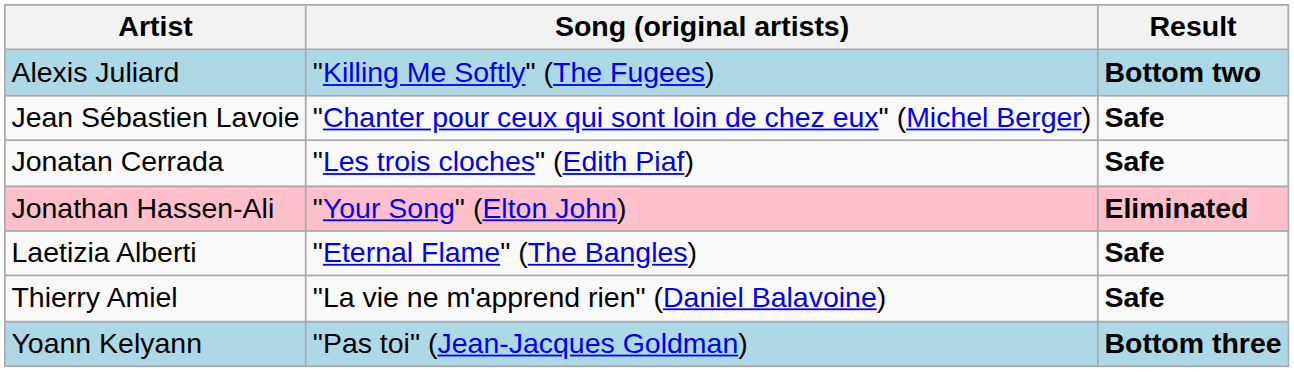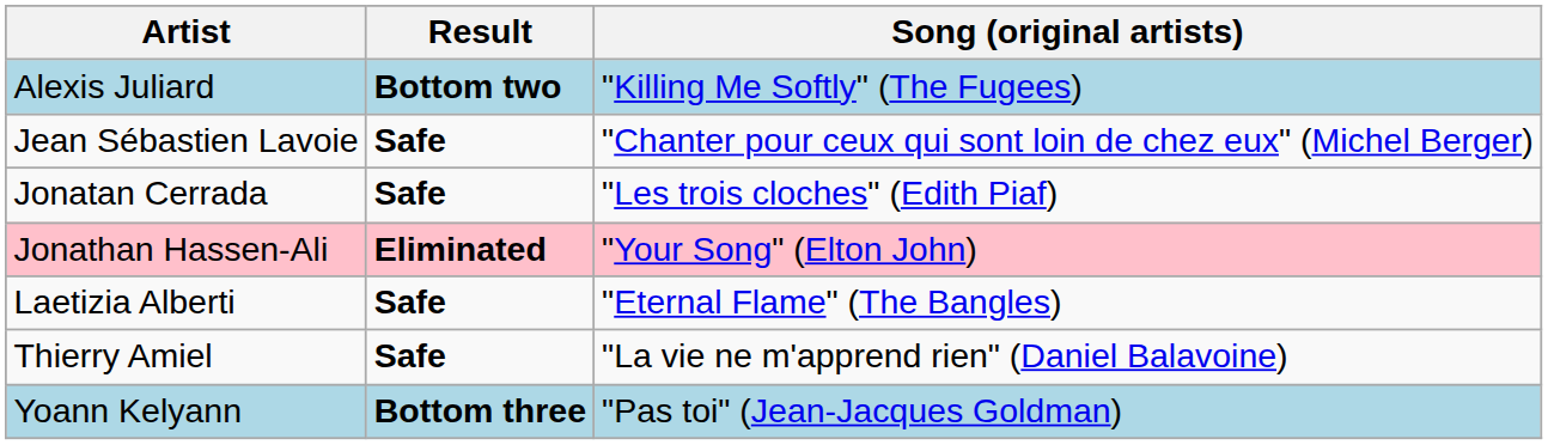 <table class=wikitable>
 <tr>
 <th>Artist</th>
+<th>Result</th>
 <th>Song (original artists)</th>
-<th>Result</th>
 </tr>
 <tr style="background:lightblue;">
 <td>Alexis Juliard</td>
+<td><strong>Bottom two</strong></td>
 <td>"<a href='#'>Killing Me Softly</a>" (<a href='#'>The Fugees</a>)</td>
-<td><strong>Bottom two</strong></td>
 </tr>
 <tr>
 <td>Jean Sébastien Lavoie</td>
+<td><strong>Safe</strong></td>
 <td>"<a href='#'>Chanter pour ceux qui sont loin de chez eux</a>" (<a href='#'>Michel Berger</a>)</td>
-<td><strong>Safe</strong></td>
 </tr>
 <tr>
 <td>Jonatan Cerrada</td>
+<td><strong>Safe</strong></td>
 <td>"<a href='#'>Les trois cloches</a>" (<a href='#'>Edith Piaf</a>)</td>
-<td><strong>Safe</strong></td>
 </tr>
 <tr style="background:pink;">
 <td>Jonathan Hassen-Ali</td>
+<td><strong>Eliminated</strong></td>
 <td>"<a href='#'>Your Song</a>" (<a href='#'>Elton John</a>)</td>
-<td><strong>Eliminated</strong></td>
 </tr>
 <tr>
 <td>Laetizia Alberti</td>
+<td><strong>Safe</strong></td>
 <td>"<a href='#'>Eternal Flame</a>" (<a href='#'>The Bangles</a>)</td>
-<td><strong>Safe</strong></td>
 </tr>
 <tr>
 <td>Thierry Amiel</td>
+<td><strong>Safe</strong></td>
 <td>"La vie ne m'apprend rien" (<a href='#'>Daniel Balavoine</a>)</td>
-<td><strong>Safe</strong></td>
 </tr>
 <tr style="background:lightblue;">
 <td>Yoann Kelyann</td>
+<td><strong>Bottom three</strong></td>
 <td>"Pas toi" (<a href='#'>Jean-Jacques Goldman</a>)</td>
-<td><strong>Bottom three</strong></td>
 </tr>
 </table>
